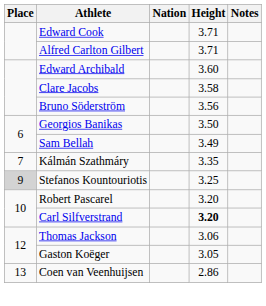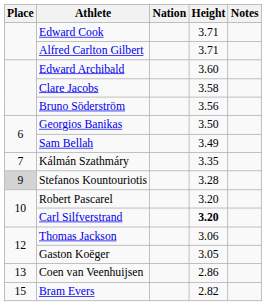 <table class="wikitable sortable" style="text-align:center">
 <tr>
 <th>Place</th>
 <th>Athlete</th>
 <th>Nation</th>
 <th>Height</th>
 <th>Notes</th>
 </tr>
 <tr>
 <td align=center rowspan=2></td>
 <td align=left><a href='#'>Edward Cook</a></td>
 <td align=left></td>
 <td>3.71</td>
 <td></td>
 </tr>
 <tr>
 <td align=left><a href='#'>Alfred Carlton Gilbert</a></td>
 <td align=left></td>
 <td>3.71</td>
 <td></td>
 </tr>
 <tr>
 <td align=center rowspan=3></td>
 <td align=left><a href='#'>Edward Archibald</a></td>
 <td align=left></td>
 <td>3.60</td>
 <td></td>
 </tr>
 <tr>
 <td align=left><a href='#'>Clare Jacobs</a></td>
 <td align=left></td>
 <td>3.58</td>
 <td></td>
 </tr>
 <tr>
 <td align=left><a href='#'>Bruno Söderström</a></td>
 <td align=left></td>
 <td>3.56</td>
 <td></td>
 </tr>
 <tr>
 <td align=center rowspan=2>6</td>
 <td align=left><a href='#'>Georgios Banikas</a></td>
 <td align=left></td>
 <td>3.50</td>
 <td></td>
 </tr>
 <tr>
 <td align=left><a href='#'>Sam Bellah</a></td>
 <td align=left></td>
 <td>3.49</td>
 <td></td>
 </tr>
 <tr>
 <td>7</td>
 <td align=left>Kálmán Szathmáry</td>
 <td align=left></td>
 <td>3.35</td>
 <td></td>
 </tr>
 <tr>
 <td style="background: lightgrey;">9</td>
 <td align=left>Stefanos Kountouriotis</td>
 <td align=left></td>
-<td>3.25</td>
+<td>3.28</td>
 <td></td>
 </tr>
 <tr>
 <td align=center rowspan=2>10</td>
 <td align=left>Robert Pascarel</td>
 <td align=left></td>
 <td>3.20</td>
 <td></td>
 </tr>
 <tr>
 <td align=left><a href='#'>Carl Silfverstrand</a></td>
 <td align=left></td>
 <td><strong>3.20</strong></td>
 <td></td>
 </tr>
 <tr>
 <td align=center rowspan=2>12</td>
 <td align=left><a href='#'>Thomas Jackson</a></td>
 <td align=left></td>
 <td>3.06</td>
 <td></td>
 </tr>
 <tr>
 <td align=left>Gaston Koëger</td>
 <td align=left></td>
 <td>3.05</td>
 <td></td>
 </tr>
 <tr>
 <td>13</td>
 <td align=left>Coen van Veenhuijsen</td>
 <td align=left></td>
 <td>2.86</td>
 <td></td>
 </tr>
+<tr>
+<td>15</td>
+<td align=left><a href='#'>Bram Evers</a></td>
+<td align=left></td>
+<td>2.82</td>
+<td></td>
+</tr>
 </table>
